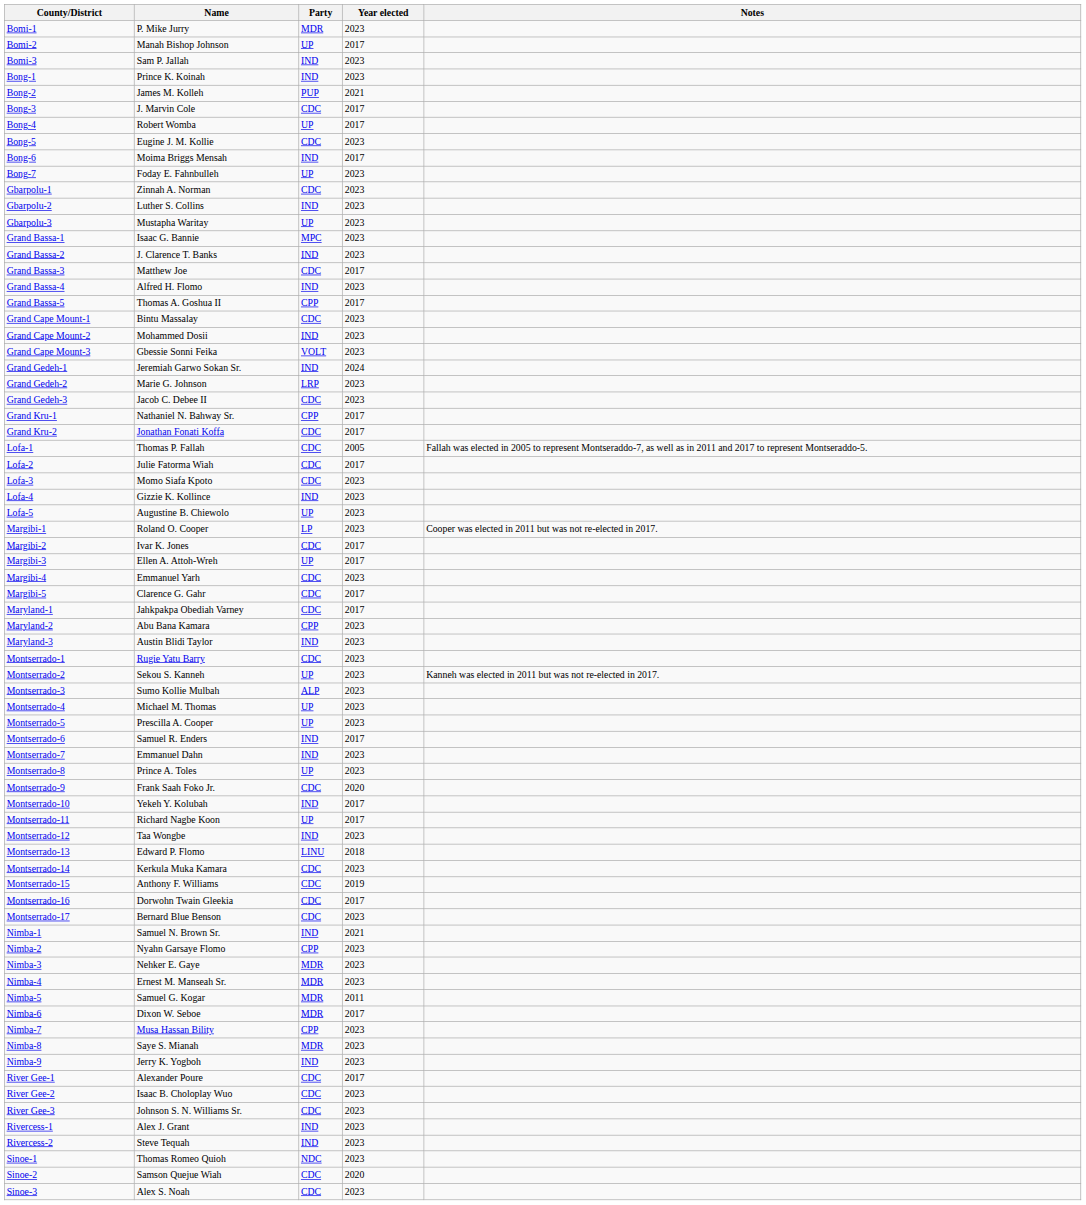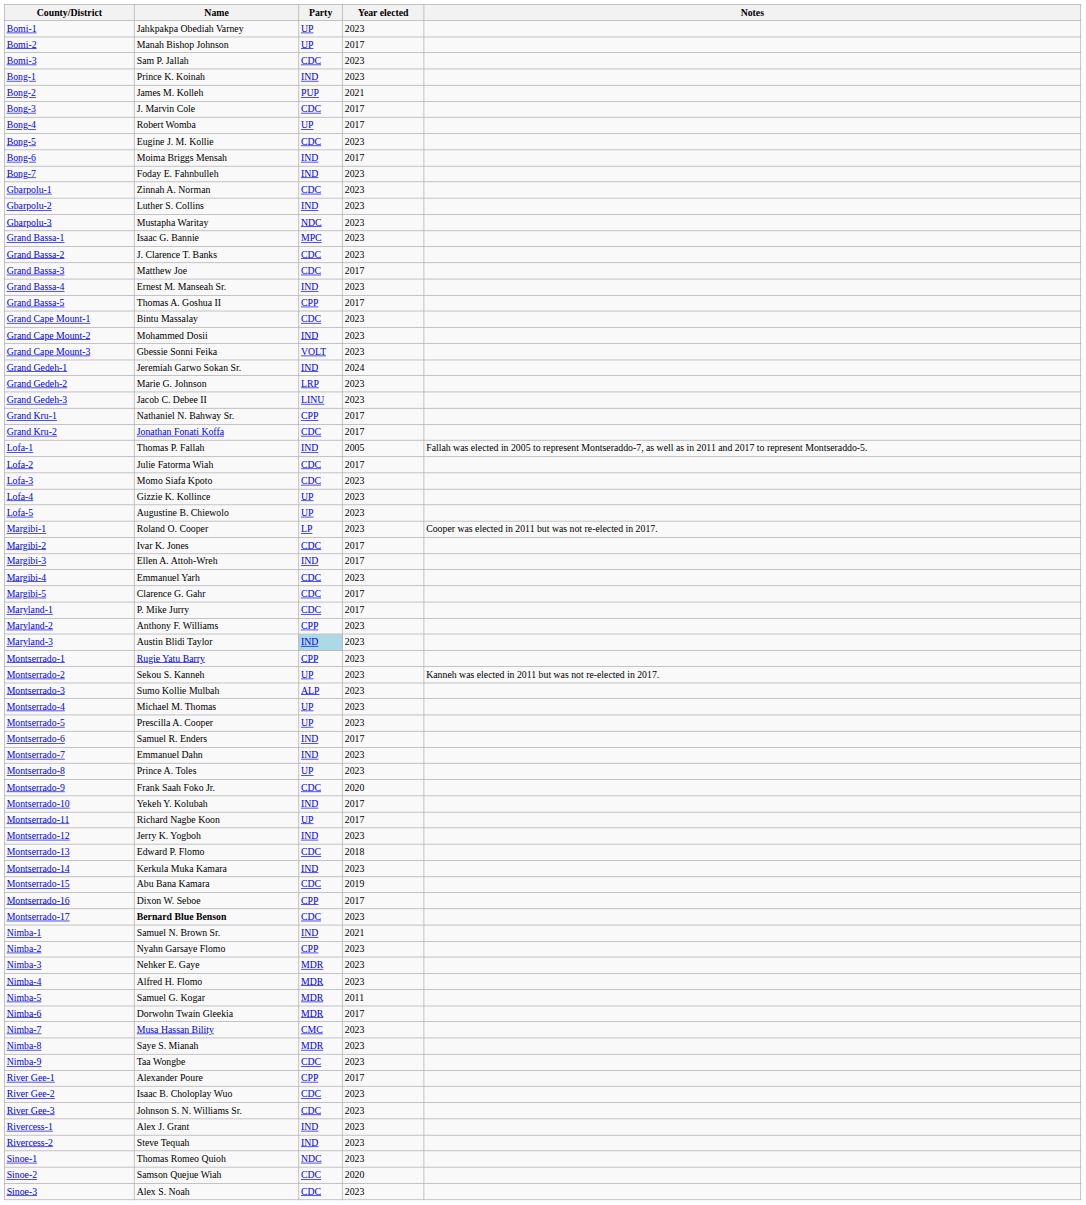 <table class="sortable wikitable" style="text-align:left; font-size:90%; width:100%;">
 <tr style="vertical-align:bottom">
 <th>County/District</th>
 <th>Name</th>
 <th>Party</th>
 <th>Year elected</th>
 <th>Notes</th>
 </tr>
 <tr>
 <td><a href='#'>Bomi-1</a></td>
-<td>P. Mike Jurry</td>
-<td><a href='#'>MDR</a></td>
+<td>Jahkpakpa Obediah Varney</td>
+<td><a href='#'>UP</a></td>
 <td>2023</td>
 <td></td>
 </tr>
 <tr>
 <td><a href='#'>Bomi-2</a></td>
 <td>Manah Bishop Johnson</td>
 <td><a href='#'>UP</a></td>
 <td>2017</td>
 <td></td>
 </tr>
 <tr>
 <td><a href='#'>Bomi-3</a></td>
 <td>Sam P. Jallah</td>
-<td><a href='#'>IND</a></td>
+<td><a href='#'>CDC</a></td>
 <td>2023</td>
 <td></td>
 </tr>
 <tr>
 <td><a href='#'>Bong-1</a></td>
 <td>Prince K. Koinah</td>
 <td><a href='#'>IND</a></td>
 <td>2023</td>
 <td></td>
 </tr>
 <tr>
 <td><a href='#'>Bong-2</a></td>
 <td>James M. Kolleh</td>
 <td><a href='#'>PUP</a></td>
 <td>2021</td>
 <td></td>
 </tr>
 <tr>
 <td><a href='#'>Bong-3</a></td>
 <td>J. Marvin Cole</td>
 <td><a href='#'>CDC</a></td>
 <td>2017</td>
 <td></td>
 </tr>
 <tr>
 <td><a href='#'>Bong-4</a></td>
 <td>Robert Womba</td>
 <td><a href='#'>UP</a></td>
 <td>2017</td>
 <td></td>
 </tr>
 <tr>
 <td><a href='#'>Bong-5</a></td>
 <td>Eugine J. M. Kollie</td>
 <td><a href='#'>CDC</a></td>
 <td>2023</td>
 <td></td>
 </tr>
 <tr>
 <td><a href='#'>Bong-6</a></td>
 <td>Moima Briggs Mensah</td>
 <td><a href='#'>IND</a></td>
 <td>2017</td>
 <td></td>
 </tr>
 <tr>
 <td><a href='#'>Bong-7</a></td>
 <td>Foday E. Fahnbulleh</td>
-<td><a href='#'>UP</a></td>
+<td><a href='#'>IND</a></td>
 <td>2023</td>
 <td></td>
 </tr>
 <tr>
 <td><a href='#'>Gbarpolu-1</a></td>
 <td>Zinnah A. Norman</td>
 <td><a href='#'>CDC</a></td>
 <td>2023</td>
 <td></td>
 </tr>
 <tr>
 <td><a href='#'>Gbarpolu-2</a></td>
 <td>Luther S. Collins</td>
 <td><a href='#'>IND</a></td>
 <td>2023</td>
 <td></td>
 </tr>
 <tr>
 <td><a href='#'>Gbarpolu-3</a></td>
 <td>Mustapha Waritay</td>
-<td><a href='#'>UP</a></td>
+<td><a href='#'>NDC</a></td>
 <td>2023</td>
 <td></td>
 </tr>
 <tr>
 <td><a href='#'>Grand Bassa-1</a></td>
 <td>Isaac G. Bannie</td>
 <td><a href='#'>MPC</a></td>
 <td>2023</td>
 <td></td>
 </tr>
 <tr>
 <td><a href='#'>Grand Bassa-2</a></td>
 <td>J. Clarence T. Banks</td>
-<td><a href='#'>IND</a></td>
+<td><a href='#'>CDC</a></td>
 <td>2023</td>
 <td></td>
 </tr>
 <tr>
 <td><a href='#'>Grand Bassa-3</a></td>
 <td>Matthew Joe</td>
 <td><a href='#'>CDC</a></td>
 <td>2017</td>
 <td></td>
 </tr>
 <tr>
 <td><a href='#'>Grand Bassa-4</a></td>
-<td>Alfred H. Flomo</td>
+<td>Ernest M. Manseah Sr.</td>
 <td><a href='#'>IND</a></td>
 <td>2023</td>
 <td></td>
 </tr>
 <tr>
 <td><a href='#'>Grand Bassa-5</a></td>
 <td>Thomas A. Goshua II</td>
 <td><a href='#'>CPP</a></td>
 <td>2017</td>
 <td></td>
 </tr>
 <tr>
 <td><a href='#'>Grand Cape Mount-1</a></td>
 <td>Bintu Massalay</td>
 <td><a href='#'>CDC</a></td>
 <td>2023</td>
 <td></td>
 </tr>
 <tr>
 <td><a href='#'>Grand Cape Mount-2</a></td>
 <td>Mohammed Dosii</td>
 <td><a href='#'>IND</a></td>
 <td>2023</td>
 <td></td>
 </tr>
 <tr>
 <td><a href='#'>Grand Cape Mount-3</a></td>
 <td>Gbessie Sonni Feika</td>
 <td><a href='#'>VOLT</a></td>
 <td>2023</td>
 <td></td>
 </tr>
 <tr>
 <td><a href='#'>Grand Gedeh-1</a></td>
 <td>Jeremiah Garwo Sokan Sr.</td>
 <td><a href='#'>IND</a></td>
 <td>2024</td>
 <td></td>
 </tr>
 <tr>
 <td><a href='#'>Grand Gedeh-2</a></td>
 <td>Marie G. Johnson</td>
 <td><a href='#'>LRP</a></td>
 <td>2023</td>
 <td></td>
 </tr>
 <tr>
 <td><a href='#'>Grand Gedeh-3</a></td>
 <td>Jacob C. Debee II</td>
-<td><a href='#'>CDC</a></td>
+<td><a href='#'>LINU</a></td>
 <td>2023</td>
 <td></td>
 </tr>
 <tr>
 <td><a href='#'>Grand Kru-1</a></td>
 <td>Nathaniel N. Bahway Sr.</td>
 <td><a href='#'>CPP</a></td>
 <td>2017</td>
 <td></td>
 </tr>
 <tr>
 <td><a href='#'>Grand Kru-2</a></td>
 <td><a href='#'>Jonathan Fonati Koffa</a></td>
 <td><a href='#'>CDC</a></td>
 <td>2017</td>
 <td></td>
 </tr>
 <tr>
 <td><a href='#'>Lofa-1</a></td>
 <td>Thomas P. Fallah</td>
-<td><a href='#'>CDC</a></td>
+<td><a href='#'>IND</a></td>
 <td>2005</td>
 <td>Fallah was elected in 2005 to represent Montseraddo-7, as well as in 2011 and 2017 to represent Montseraddo-5.</td>
 </tr>
 <tr>
 <td><a href='#'>Lofa-2</a></td>
 <td>Julie Fatorma Wiah</td>
 <td><a href='#'>CDC</a></td>
 <td>2017</td>
 <td></td>
 </tr>
 <tr>
 <td><a href='#'>Lofa-3</a></td>
 <td>Momo Siafa Kpoto</td>
 <td><a href='#'>CDC</a></td>
 <td>2023</td>
 <td></td>
 </tr>
 <tr>
 <td><a href='#'>Lofa-4</a></td>
 <td>Gizzie K. Kollince</td>
-<td><a href='#'>IND</a></td>
+<td><a href='#'>UP</a></td>
 <td>2023</td>
 <td></td>
 </tr>
 <tr>
 <td><a href='#'>Lofa-5</a></td>
 <td>Augustine B. Chiewolo</td>
 <td><a href='#'>UP</a></td>
 <td>2023</td>
 <td></td>
 </tr>
 <tr>
 <td><a href='#'>Margibi-1</a></td>
 <td>Roland O. Cooper</td>
 <td><a href='#'>LP</a></td>
 <td>2023</td>
 <td>Cooper was elected in 2011 but was not re-elected in 2017.</td>
 </tr>
 <tr>
 <td><a href='#'>Margibi-2</a></td>
 <td>Ivar K. Jones</td>
 <td><a href='#'>CDC</a></td>
 <td>2017</td>
 <td></td>
 </tr>
 <tr>
 <td><a href='#'>Margibi-3</a></td>
 <td>Ellen A. Attoh-Wreh</td>
-<td><a href='#'>UP</a></td>
+<td><a href='#'>IND</a></td>
 <td>2017</td>
 <td></td>
 </tr>
 <tr>
 <td><a href='#'>Margibi-4</a></td>
 <td>Emmanuel Yarh</td>
 <td><a href='#'>CDC</a></td>
 <td>2023</td>
 <td></td>
 </tr>
 <tr>
 <td><a href='#'>Margibi-5</a></td>
 <td>Clarence G. Gahr</td>
 <td><a href='#'>CDC</a></td>
 <td>2017</td>
 <td></td>
 </tr>
 <tr>
 <td><a href='#'>Maryland-1</a></td>
-<td>Jahkpakpa Obediah Varney</td>
+<td>P. Mike Jurry</td>
 <td><a href='#'>CDC</a></td>
 <td>2017</td>
 <td></td>
 </tr>
 <tr>
 <td><a href='#'>Maryland-2</a></td>
-<td>Abu Bana Kamara</td>
+<td>Anthony F. Williams</td>
 <td><a href='#'>CPP</a></td>
 <td>2023</td>
 <td></td>
 </tr>
 <tr>
 <td><a href='#'>Maryland-3</a></td>
 <td>Austin Blidi Taylor</td>
-<td><a href='#'>IND</a></td>
+<td style="background: lightblue;"><a href='#'>IND</a></td>
 <td>2023</td>
 <td></td>
 </tr>
 <tr>
 <td><a href='#'>Montserrado-1</a></td>
 <td><a href='#'>Rugie Yatu Barry</a></td>
-<td><a href='#'>CDC</a></td>
+<td><a href='#'>CPP</a></td>
 <td>2023</td>
 <td></td>
 </tr>
 <tr>
 <td><a href='#'>Montserrado-2</a></td>
 <td>Sekou S. Kanneh</td>
 <td><a href='#'>UP</a></td>
 <td>2023</td>
 <td>Kanneh was elected in 2011 but was not re-elected in 2017.</td>
 </tr>
 <tr>
 <td><a href='#'>Montserrado-3</a></td>
 <td>Sumo Kollie Mulbah</td>
 <td><a href='#'>ALP</a></td>
 <td>2023</td>
 <td></td>
 </tr>
 <tr>
 <td><a href='#'>Montserrado-4</a></td>
 <td>Michael M. Thomas</td>
 <td><a href='#'>UP</a></td>
 <td>2023</td>
 <td></td>
 </tr>
 <tr>
 <td><a href='#'>Montserrado-5</a></td>
 <td>Prescilla A. Cooper</td>
 <td><a href='#'>UP</a></td>
 <td>2023</td>
 <td></td>
 </tr>
 <tr>
 <td><a href='#'>Montserrado-6</a></td>
 <td>Samuel R. Enders</td>
 <td><a href='#'>IND</a></td>
 <td>2017</td>
 <td></td>
 </tr>
 <tr>
 <td><a href='#'>Montserrado-7</a></td>
 <td>Emmanuel Dahn</td>
 <td><a href='#'>IND</a></td>
 <td>2023</td>
 <td></td>
 </tr>
 <tr>
 <td><a href='#'>Montserrado-8</a></td>
 <td>Prince A. Toles</td>
 <td><a href='#'>UP</a></td>
 <td>2023</td>
 <td></td>
 </tr>
 <tr>
 <td><a href='#'>Montserrado-9</a></td>
 <td>Frank Saah Foko Jr.</td>
 <td><a href='#'>CDC</a></td>
 <td>2020</td>
 <td></td>
 </tr>
 <tr>
 <td><a href='#'>Montserrado-10</a></td>
 <td>Yekeh Y. Kolubah</td>
 <td><a href='#'>IND</a></td>
 <td>2017</td>
 <td></td>
 </tr>
 <tr>
 <td><a href='#'>Montserrado-11</a></td>
 <td>Richard Nagbe Koon</td>
 <td><a href='#'>UP</a></td>
 <td>2017</td>
 <td></td>
 </tr>
 <tr>
 <td><a href='#'>Montserrado-12</a></td>
-<td>Taa Wongbe</td>
+<td>Jerry K. Yogboh</td>
 <td><a href='#'>IND</a></td>
 <td>2023</td>
 <td></td>
 </tr>
 <tr>
 <td><a href='#'>Montserrado-13</a></td>
 <td>Edward P. Flomo</td>
-<td><a href='#'>LINU</a></td>
+<td><a href='#'>CDC</a></td>
 <td>2018</td>
 <td></td>
 </tr>
 <tr>
 <td><a href='#'>Montserrado-14</a></td>
 <td>Kerkula Muka Kamara</td>
-<td><a href='#'>CDC</a></td>
+<td><a href='#'>IND</a></td>
 <td>2023</td>
 <td></td>
 </tr>
 <tr>
 <td><a href='#'>Montserrado-15</a></td>
-<td>Anthony F. Williams</td>
+<td>Abu Bana Kamara</td>
 <td><a href='#'>CDC</a></td>
 <td>2019</td>
 <td></td>
 </tr>
 <tr>
 <td><a href='#'>Montserrado-16</a></td>
-<td>Dorwohn Twain Gleekia</td>
-<td><a href='#'>CDC</a></td>
+<td>Dixon W. Seboe</td>
+<td><a href='#'>CPP</a></td>
 <td>2017</td>
 <td></td>
 </tr>
 <tr>
 <td><a href='#'>Montserrado-17</a></td>
-<td>Bernard Blue Benson</td>
+<td><strong>Bernard Blue Benson</strong></td>
 <td><a href='#'>CDC</a></td>
 <td>2023</td>
 <td></td>
 </tr>
 <tr>
 <td><a href='#'>Nimba-1</a></td>
 <td>Samuel N. Brown Sr.</td>
 <td><a href='#'>IND</a></td>
 <td>2021</td>
 <td></td>
 </tr>
 <tr>
 <td><a href='#'>Nimba-2</a></td>
 <td>Nyahn Garsaye Flomo</td>
 <td><a href='#'>CPP</a></td>
 <td>2023</td>
 <td></td>
 </tr>
 <tr>
 <td><a href='#'>Nimba-3</a></td>
 <td>Nehker E. Gaye</td>
 <td><a href='#'>MDR</a></td>
 <td>2023</td>
 <td></td>
 </tr>
 <tr>
 <td><a href='#'>Nimba-4</a></td>
-<td>Ernest M. Manseah Sr.</td>
+<td>Alfred H. Flomo</td>
 <td><a href='#'>MDR</a></td>
 <td>2023</td>
 <td></td>
 </tr>
 <tr>
 <td><a href='#'>Nimba-5</a></td>
 <td>Samuel G. Kogar</td>
 <td><a href='#'>MDR</a></td>
 <td>2011</td>
 <td></td>
 </tr>
 <tr>
 <td><a href='#'>Nimba-6</a></td>
-<td>Dixon W. Seboe</td>
+<td>Dorwohn Twain Gleekia</td>
 <td><a href='#'>MDR</a></td>
 <td>2017</td>
 <td></td>
 </tr>
 <tr>
 <td><a href='#'>Nimba-7</a></td>
 <td><a href='#'>Musa Hassan Bility</a></td>
-<td><a href='#'>CPP</a></td>
+<td><a href='#'>CMC</a></td>
 <td>2023</td>
 <td></td>
 </tr>
 <tr>
 <td><a href='#'>Nimba-8</a></td>
 <td>Saye S. Mianah</td>
 <td><a href='#'>MDR</a></td>
 <td>2023</td>
 <td></td>
 </tr>
 <tr>
 <td><a href='#'>Nimba-9</a></td>
-<td>Jerry K. Yogboh</td>
-<td><a href='#'>IND</a></td>
+<td>Taa Wongbe</td>
+<td><a href='#'>CDC</a></td>
 <td>2023</td>
 <td></td>
 </tr>
 <tr>
 <td><a href='#'>River Gee-1</a></td>
 <td>Alexander Poure</td>
-<td><a href='#'>CDC</a></td>
+<td><a href='#'>CPP</a></td>
 <td>2017</td>
 <td></td>
 </tr>
 <tr>
 <td><a href='#'>River Gee-2</a></td>
 <td>Isaac B. Choloplay Wuo</td>
 <td><a href='#'>CDC</a></td>
 <td>2023</td>
 <td></td>
 </tr>
 <tr>
 <td><a href='#'>River Gee-3</a></td>
 <td>Johnson S. N. Williams Sr.</td>
 <td><a href='#'>CDC</a></td>
 <td>2023</td>
 <td></td>
 </tr>
 <tr>
 <td><a href='#'>Rivercess-1</a></td>
 <td>Alex J. Grant</td>
 <td><a href='#'>IND</a></td>
 <td>2023</td>
 <td></td>
 </tr>
 <tr>
 <td><a href='#'>Rivercess-2</a></td>
 <td>Steve Tequah</td>
 <td><a href='#'>IND</a></td>
 <td>2023</td>
 <td></td>
 </tr>
 <tr>
 <td><a href='#'>Sinoe-1</a></td>
 <td>Thomas Romeo Quioh</td>
 <td><a href='#'>NDC</a></td>
 <td>2023</td>
 <td></td>
 </tr>
 <tr>
 <td><a href='#'>Sinoe-2</a></td>
 <td>Samson Quejue Wiah</td>
 <td><a href='#'>CDC</a></td>
 <td>2020</td>
 <td></td>
 </tr>
 <tr>
 <td><a href='#'>Sinoe-3</a></td>
 <td>Alex S. Noah</td>
 <td><a href='#'>CDC</a></td>
 <td>2023</td>
 <td></td>
 </tr>
 </table>
